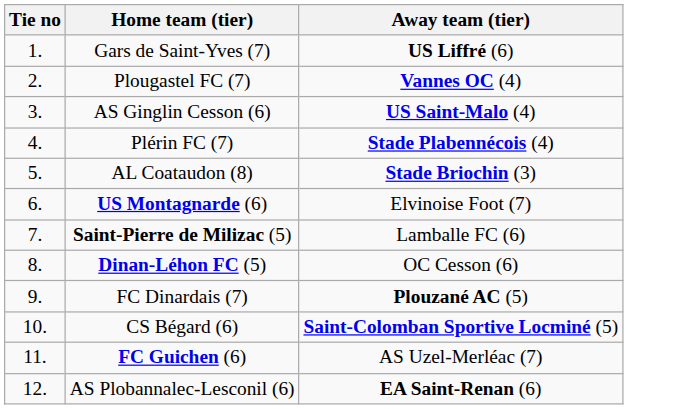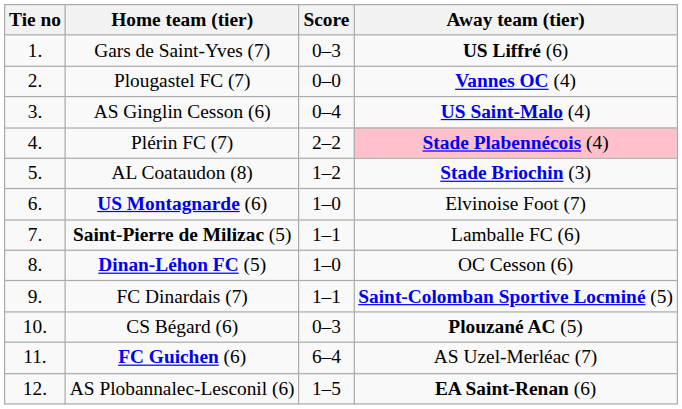 <table class="wikitable" style="text-align: center">
 <tr>
 <th>Tie no</th>
 <th>Home team (tier)</th>
+<th>Score</th>
 <th>Away team (tier)</th>
 </tr>
 <tr>
 <td>1.</td>
 <td>Gars de Saint-Yves (7)</td>
+<td>0–3</td>
 <td><strong>US Liffré</strong> (6)</td>
 </tr>
 <tr>
 <td>2.</td>
 <td>Plougastel FC (7)</td>
+<td>0–0 </td>
 <td><strong><a href='#'>Vannes OC</a></strong> (4)</td>
 </tr>
 <tr>
 <td>3.</td>
 <td>AS Ginglin Cesson (6)</td>
+<td>0–4</td>
 <td><strong><a href='#'>US Saint-Malo</a></strong> (4)</td>
 </tr>
 <tr>
 <td>4.</td>
 <td>Plérin FC (7)</td>
-<td><strong><a href='#'>Stade Plabennécois</a></strong> (4)</td>
+<td>2–2 </td>
+<td style="background: pink;"><strong><a href='#'>Stade Plabennécois</a></strong> (4)</td>
 </tr>
 <tr>
 <td>5.</td>
 <td>AL Coataudon (8)</td>
+<td>1–2</td>
 <td><strong><a href='#'>Stade Briochin</a></strong> (3)</td>
 </tr>
 <tr>
 <td>6.</td>
 <td><strong><a href='#'>US Montagnarde</a></strong> (6)</td>
+<td>1–0</td>
 <td>Elvinoise Foot (7)</td>
 </tr>
 <tr>
 <td>7.</td>
 <td><strong>Saint-Pierre de Milizac</strong> (5)</td>
+<td>1–1 </td>
 <td>Lamballe FC (6)</td>
 </tr>
 <tr>
 <td>8.</td>
 <td><strong><a href='#'>Dinan-Léhon FC</a></strong> (5)</td>
+<td>1–0</td>
 <td>OC Cesson (6)</td>
 </tr>
 <tr>
 <td>9.</td>
 <td>FC Dinardais (7)</td>
-<td><strong>Plouzané AC</strong> (5)</td>
+<td>1–1 </td>
+<td><strong><a href='#'>Saint-Colomban Sportive Locminé</a></strong> (5)</td>
 </tr>
 <tr>
 <td>10.</td>
 <td>CS Bégard (6)</td>
-<td><strong><a href='#'>Saint-Colomban Sportive Locminé</a></strong> (5)</td>
+<td>0–3</td>
+<td><strong>Plouzané AC</strong> (5)</td>
 </tr>
 <tr>
 <td>11.</td>
 <td><strong><a href='#'>FC Guichen</a></strong> (6)</td>
+<td>6–4</td>
 <td>AS Uzel-Merléac (7)</td>
 </tr>
 <tr>
 <td>12.</td>
 <td>AS Plobannalec-Lesconil (6)</td>
+<td>1–5</td>
 <td><strong>EA Saint-Renan</strong> (6)</td>
 </tr>
 </table>
